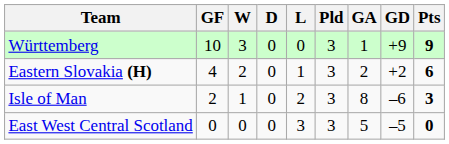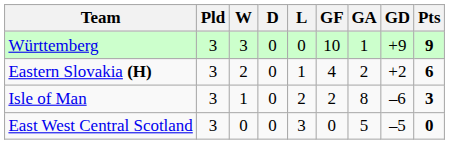 <table class="wikitable" style="text-align:center;">
 <tr>
 <th>Team</th>
-<th width=20 abbr="Goals for">GF</th>
+<th width=20 abbr="Played">Pld</th>
 <th width=20 abbr="Won">W</th>
 <th width=20 abbr="Drawn">D</th>
 <th width=20 abbr="Lost">L</th>
-<th width=20 abbr="Played">Pld</th>
+<th width=20 abbr="Goals for">GF</th>
 <th width=20 abbr="Goals against">GA</th>
 <th width=20 abbr="Goal difference">GD</th>
 <th width=20 abbr="Points">Pts</th>
 </tr>
 <tr bgcolor='#ccffcc'>
 <td align=left> <a href='#'>Württemberg</a></td>
-<td>10</td>
+<td>3</td>
 <td>3</td>
 <td>0</td>
 <td>0</td>
-<td>3</td>
+<td>10</td>
 <td>1</td>
 <td>+9</td>
 <td><strong>9</strong></td>
 </tr>
 <tr>
 <td align=left> <a href='#'>Eastern Slovakia</a> <strong>(H)</strong></td>
-<td>4</td>
+<td>3</td>
 <td>2</td>
 <td>0</td>
 <td>1</td>
-<td>3</td>
+<td>4</td>
 <td>2</td>
 <td>+2</td>
 <td><strong>6</strong></td>
 </tr>
 <tr>
 <td align=left> <a href='#'>Isle of Man</a></td>
-<td>2</td>
+<td>3</td>
 <td>1</td>
 <td>0</td>
 <td>2</td>
-<td>3</td>
+<td>2</td>
 <td>8</td>
 <td>–6</td>
 <td><strong>3</strong></td>
 </tr>
 <tr>
 <td align=left> <a href='#'>East West Central Scotland</a></td>
-<td>0</td>
+<td>3</td>
 <td>0</td>
 <td>0</td>
 <td>3</td>
-<td>3</td>
+<td>0</td>
 <td>5</td>
 <td>–5</td>
 <td><strong>0</strong></td>
 </tr>
 </table>
